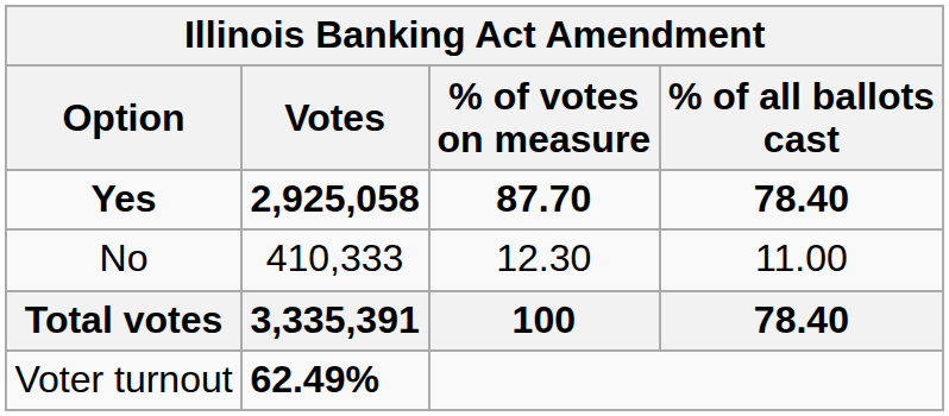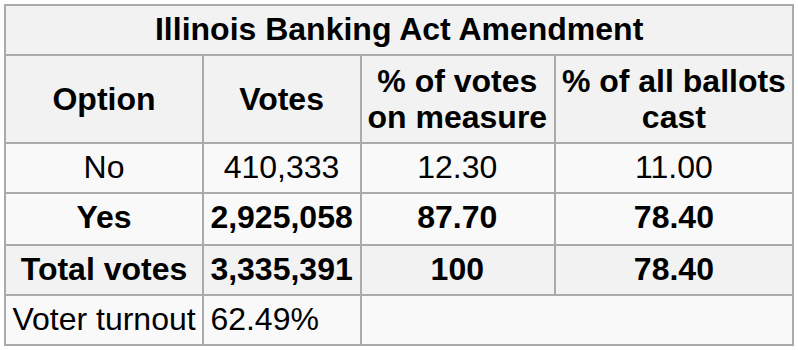 <table class="wikitable">
 <tr>
 <th colspan=4 text align=center>Illinois Banking Act Amendment</th>
 </tr>
 <tr>
 <th>Option</th>
 <th>Votes</th>
 <th>% of votes<br>on measure</th>
 <th>% of all ballots<br>cast</th>
 </tr>
 <tr>
+<td text align=center>No</td>
+<td text align=center>410,333</td>
+<td text align=center>12.30</td>
+<td text align=center>11.00</td>
+</tr>
+<tr>
 <td text align=center><strong>Yes</strong></td>
 <td text align=center><strong>2,925,058</strong></td>
 <td text align=center><strong>87.70</strong></td>
 <td text align=center><strong>78.40</strong></td>
-</tr>
-<tr>
-<td text align=center>No</td>
-<td text align=center>410,333</td>
-<td text align=center>12.30</td>
-<td text align=center>11.00</td>
 </tr>
 <tr>
 <th text align=center>Total votes</th>
 <th text align=center><strong>3,335,391</strong></th>
 <th text align=center><strong>100</strong></th>
 <th text align=center><strong>78.40</strong></th>
 </tr>
 <tr>
 <td>Voter turnout</td>
-<td><strong>62.49%</strong></td>
+<td>62.49%</td>
 </tr>
 </table>
